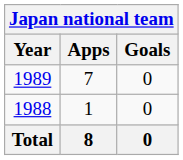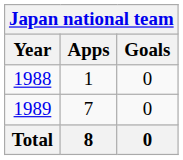 <table class="wikitable" style="text-align:center">
 <tr>
 <th colspan=3><a href='#'>Japan national team</a></th>
 </tr>
 <tr>
 <th>Year</th>
 <th>Apps</th>
 <th>Goals</th>
 </tr>
 <tr>
-<td><a href='#'>1989</a></td>
-<td>7</td>
+<td><a href='#'>1988</a></td>
+<td>1</td>
 <td>0</td>
 </tr>
 <tr>
-<td><a href='#'>1988</a></td>
-<td>1</td>
+<td><a href='#'>1989</a></td>
+<td>7</td>
 <td>0</td>
 </tr>
 <tr>
 <th>Total</th>
 <th>8</th>
 <th>0</th>
 </tr>
 </table>
